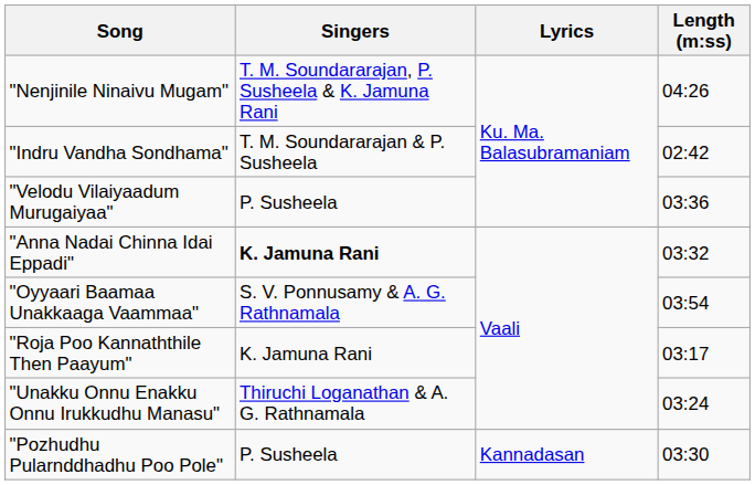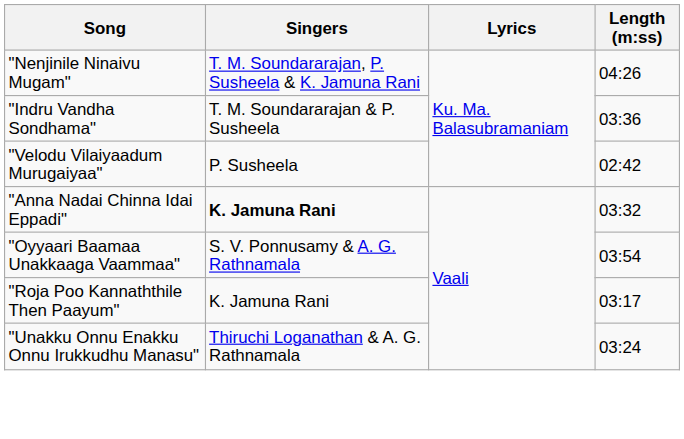 <table class="wikitable" style="font-size:95%;">
 <tr>
 <th>Song</th>
 <th>Singers</th>
 <th>Lyrics</th>
 <th>Length (m:ss)</th>
 </tr>
 <tr>
 <td>"Nenjinile Ninaivu Mugam"</td>
 <td><a href='#'>T. M. Soundararajan</a>, <a href='#'>P. Susheela</a> & <a href='#'>K. Jamuna Rani</a></td>
 <td rowspan=3><a href='#'>Ku. Ma. Balasubramaniam</a></td>
 <td>04:26</td>
 </tr>
 <tr>
 <td>"Indru Vandha Sondhama"</td>
 <td>T. M. Soundararajan & P. Susheela</td>
-<td>02:42</td>
+<td>03:36</td>
 </tr>
 <tr>
 <td>"Velodu Vilaiyaadum Murugaiyaa"</td>
 <td>P. Susheela</td>
-<td>03:36</td>
+<td>02:42</td>
 </tr>
 <tr>
 <td>"Anna Nadai Chinna Idai Eppadi"</td>
 <td><strong>K. Jamuna Rani</strong></td>
 <td rowspan=4><a href='#'>Vaali</a></td>
 <td>03:32</td>
 </tr>
 <tr>
 <td>"Oyyaari Baamaa Unakkaaga Vaammaa"</td>
 <td>S. V. Ponnusamy & <a href='#'>A. G. Rathnamala</a></td>
 <td>03:54</td>
 </tr>
 <tr>
 <td>"Roja Poo Kannaththile Then Paayum"</td>
 <td>K. Jamuna Rani</td>
 <td>03:17</td>
 </tr>
 <tr>
 <td>"Unakku Onnu Enakku Onnu Irukkudhu Manasu"</td>
 <td><a href='#'>Thiruchi Loganathan</a> & A. G. Rathnamala</td>
 <td>03:24</td>
 </tr>
-<tr>
-<td>"Pozhudhu Pularnddhadhu Poo Pole"</td>
-<td>P. Susheela</td>
-<td><a href='#'>Kannadasan</a></td>
-<td>03:30</td>
-</tr>
 </table>
